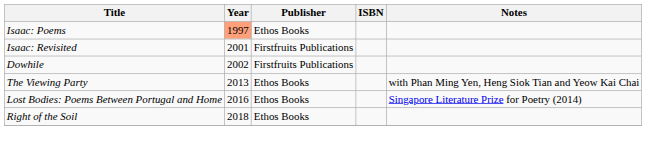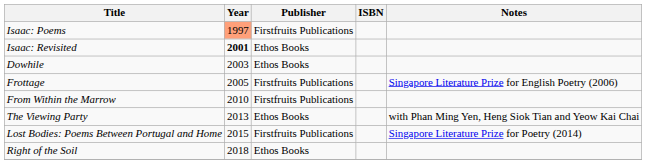 <table class="wikitable sortable">
 <tr>
 <th>Title</th>
 <th>Year</th>
 <th>Publisher</th>
 <th class="unsortable">ISBN</th>
 <th class="unsortable">Notes</th>
 </tr>
 <tr>
 <td><em>Isaac: Poems</em></td>
 <td style="background: lightsalmon;">1997</td>
+<td>Firstfruits Publications</td>
+<td></td>
+<td></td>
+</tr>
+<tr>
+<td><em>Isaac: Revisited</em></td>
+<td><strong>2001</strong></td>
 <td>Ethos Books</td>
 <td></td>
 <td></td>
 </tr>
 <tr>
-<td><em>Isaac: Revisited</em></td>
-<td>2001</td>
-<td>Firstfruits Publications</td>
+<td><em>Dowhile</em></td>
+<td>2003</td>
+<td>Ethos Books</td>
 <td></td>
 <td></td>
 </tr>
 <tr>
-<td><em>Dowhile</em></td>
-<td>2002</td>
+<td><em>Frottage</em></td>
+<td>2005</td>
+<td>Firstfruits Publications</td>
+<td></td>
+<td><a href='#'>Singapore Literature Prize</a> for English Poetry (2006)</td>
+</tr>
+<tr>
+<td><em>From Within the Marrow</em></td>
+<td>2010</td>
 <td>Firstfruits Publications</td>
 <td></td>
 <td></td>
 </tr>
 <tr>
 <td><em>The Viewing Party</em></td>
 <td>2013</td>
 <td>Ethos Books</td>
 <td></td>
 <td>with Phan Ming Yen, Heng Siok Tian and Yeow Kai Chai</td>
 </tr>
 <tr>
 <td><em>Lost Bodies: Poems Between Portugal and Home</em></td>
-<td>2016</td>
-<td>Ethos Books</td>
+<td>2015</td>
+<td>Firstfruits Publications</td>
 <td></td>
 <td><a href='#'>Singapore Literature Prize</a> for Poetry (2014)</td>
 </tr>
 <tr>
 <td><em>Right of the Soil</em></td>
 <td>2018</td>
 <td>Ethos Books</td>
 <td></td>
 <td></td>
 </tr>
 <tr>
 </tr>
 </table>
